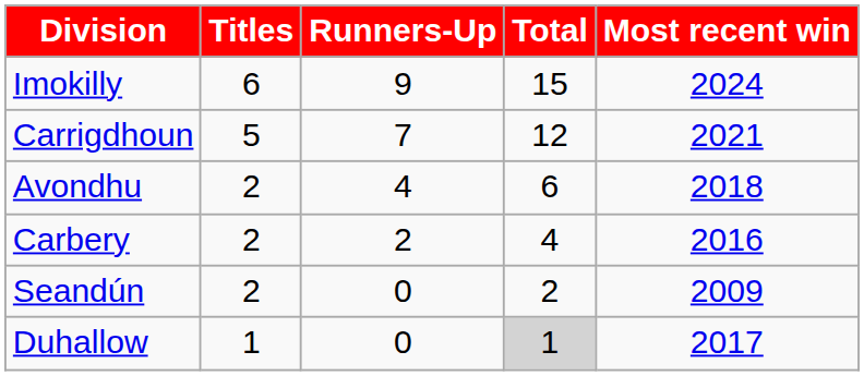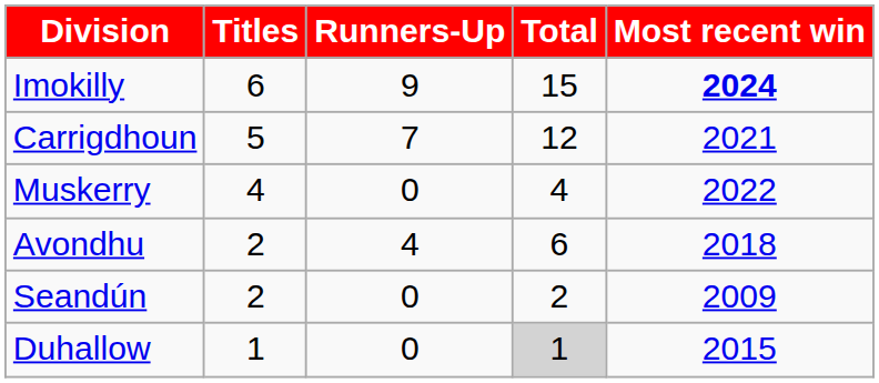 <table class="wikitable sortable" style="text-align:center">
 <tr>
 <th style="background:red;color:white">Division</th>
 <th style="background:red;color:white">Titles</th>
 <th style="background:red;color:white">Runners-Up</th>
 <th style="background:red;color:white">Total</th>
 <th style="background:red;color:white">Most recent win</th>
 </tr>
 <tr>
 <td style="text-align:left"> <a href='#'>Imokilly</a></td>
 <td>6</td>
 <td>9</td>
 <td>15</td>
-<td><a href='#'>2024</a></td>
+<td><strong><a href='#'>2024</a></strong></td>
 </tr>
 <tr>
 <td style="text-align:left"> <a href='#'>Carrigdhoun</a></td>
 <td>5</td>
 <td>7</td>
 <td>12</td>
 <td><a href='#'>2021</a></td>
 </tr>
 <tr>
+<td style="text-align:left"> <a href='#'>Muskerry</a></td>
+<td>4</td>
+<td>0</td>
+<td>4</td>
+<td><a href='#'>2022</a></td>
+</tr>
+<tr>
 <td style="text-align:left"> <a href='#'>Avondhu</a></td>
 <td>2</td>
 <td>4</td>
 <td>6</td>
 <td><a href='#'>2018</a></td>
-</tr>
-<tr>
-<td style="text-align:left"> <a href='#'>Carbery</a></td>
-<td>2</td>
-<td>2</td>
-<td>4</td>
-<td><a href='#'>2016</a></td>
 </tr>
 <tr>
 <td style="text-align:left"> <a href='#'>Seandún</a></td>
 <td>2</td>
 <td>0</td>
 <td>2</td>
 <td><a href='#'>2009</a></td>
 </tr>
 <tr>
 <td style="text-align:left"> <a href='#'>Duhallow</a></td>
 <td>1</td>
 <td>0</td>
 <td style="background: lightgrey;">1</td>
-<td><a href='#'>2017</a></td>
+<td><a href='#'>2015</a></td>
 </tr>
 </table>
